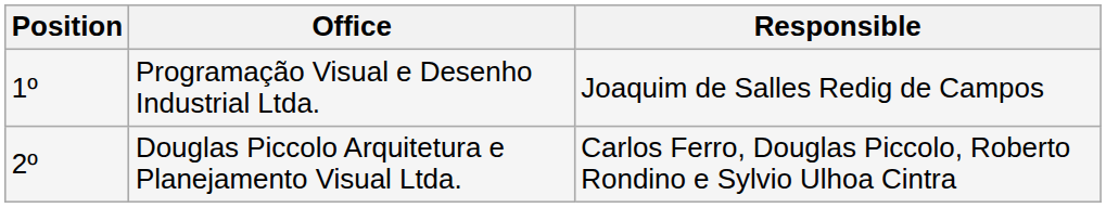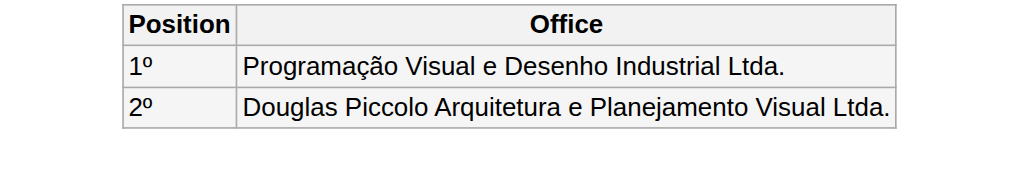 <table class="wikitable" style="margin: auto;">
 <tr>
 <th bgcolor="#a9a9a9">Position</th>
 <th bgcolor="#a9a9a9">Office</th>
-<th bgcolor="#a9a9a9">Responsible</th>
 </tr>
 <tr>
 <td bgcolor="#f5f5f5">1º</td>
 <td bgcolor="#f5f5f5">Programação Visual e Desenho Industrial Ltda.</td>
-<td bgcolor="#f5f5f5">Joaquim de Salles Redig de Campos</td>
 </tr>
 <tr>
 <td bgcolor="#f5f5f5">2º</td>
 <td bgcolor="#f5f5f5">Douglas Piccolo Arquitetura e Planejamento Visual Ltda.</td>
-<td bgcolor="#f5f5f5">Carlos Ferro, Douglas Piccolo, Roberto Rondino e Sylvio Ulhoa Cintra</td>
 </tr>
 </table>
